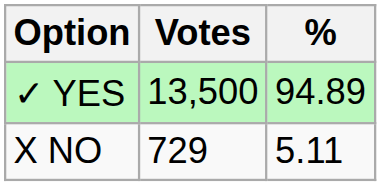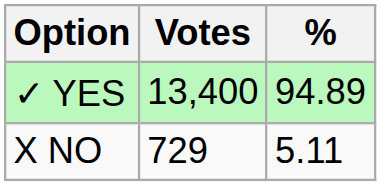 <table class="wikitable">
 <tr>
 <th>Option</th>
 <th>Votes</th>
 <th>%</th>
 </tr>
 <tr>
 <td style=background:#bbf8be>✓ YES</td>
-<td style=background:#bbf8be>13,500</td>
+<td style=background:#bbf8be>13,400</td>
 <td style=background:#bbf8be>94.89</td>
 </tr>
 <tr>
 <td>X NO</td>
 <td>729</td>
 <td>5.11</td>
 </tr>
 </table>
